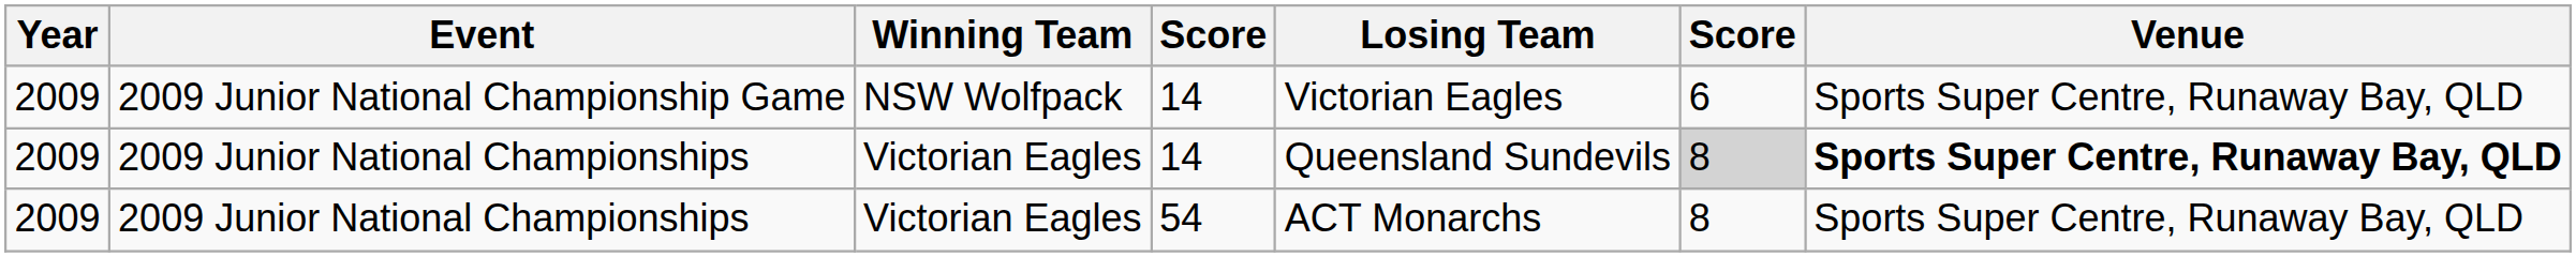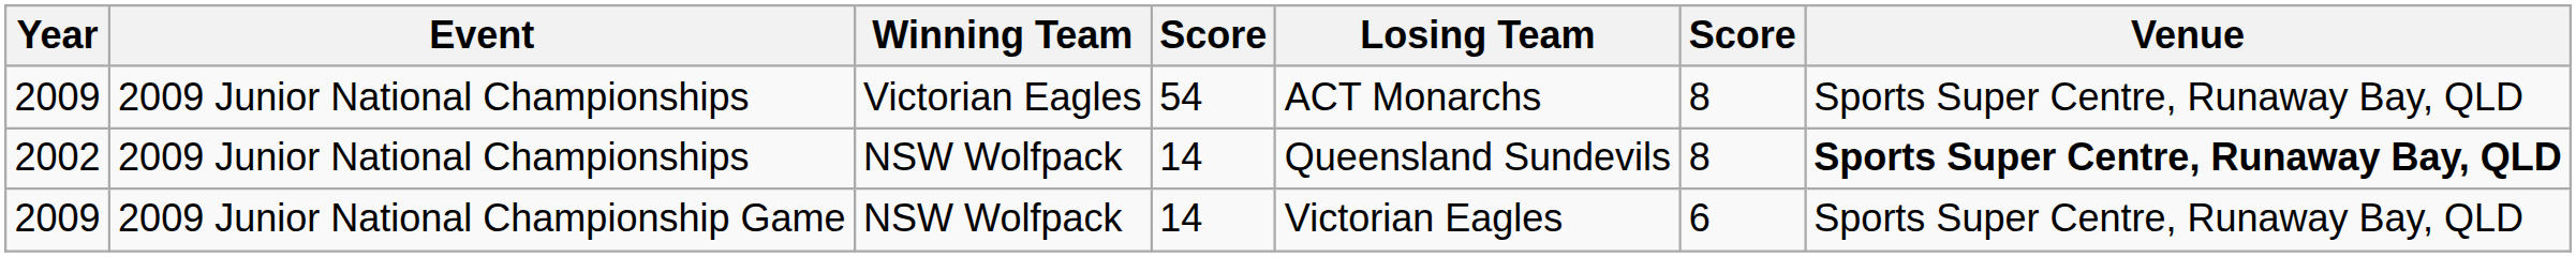 <table class="wikitable">
 <tr>
 <th>Year</th>
 <th>Event</th>
 <th>Winning Team</th>
 <th>Score</th>
 <th>Losing Team</th>
 <th>Score</th>
 <th>Venue</th>
 </tr>
 <tr>
 <td>2009</td>
+<td>2009 Junior National Championships</td>
+<td>Victorian Eagles</td>
+<td>54</td>
+<td>ACT Monarchs</td>
+<td>8</td>
+<td>Sports Super Centre, Runaway Bay, QLD</td>
+</tr>
+<tr>
+<td>2002</td>
+<td>2009 Junior National Championships</td>
+<td>NSW Wolfpack</td>
+<td>14</td>
+<td>Queensland Sundevils</td>
+<td>8</td>
+<td><strong>Sports Super Centre, Runaway Bay, QLD</strong></td>
+</tr>
+<tr>
+<td>2009</td>
 <td>2009 Junior National Championship Game</td>
 <td>NSW Wolfpack</td>
 <td>14</td>
 <td>Victorian Eagles</td>
 <td>6</td>
 <td>Sports Super Centre, Runaway Bay, QLD</td>
 </tr>
-<tr>
-<td>2009</td>
-<td>2009 Junior National Championships</td>
-<td>Victorian Eagles</td>
-<td>14</td>
-<td>Queensland Sundevils</td>
-<td style="background: lightgrey;">8</td>
-<td><strong>Sports Super Centre, Runaway Bay, QLD</strong></td>
-</tr>
-<tr>
-<td>2009</td>
-<td>2009 Junior National Championships</td>
-<td>Victorian Eagles</td>
-<td>54</td>
-<td>ACT Monarchs</td>
-<td>8</td>
-<td>Sports Super Centre, Runaway Bay, QLD</td>
-</tr>
 </table>
